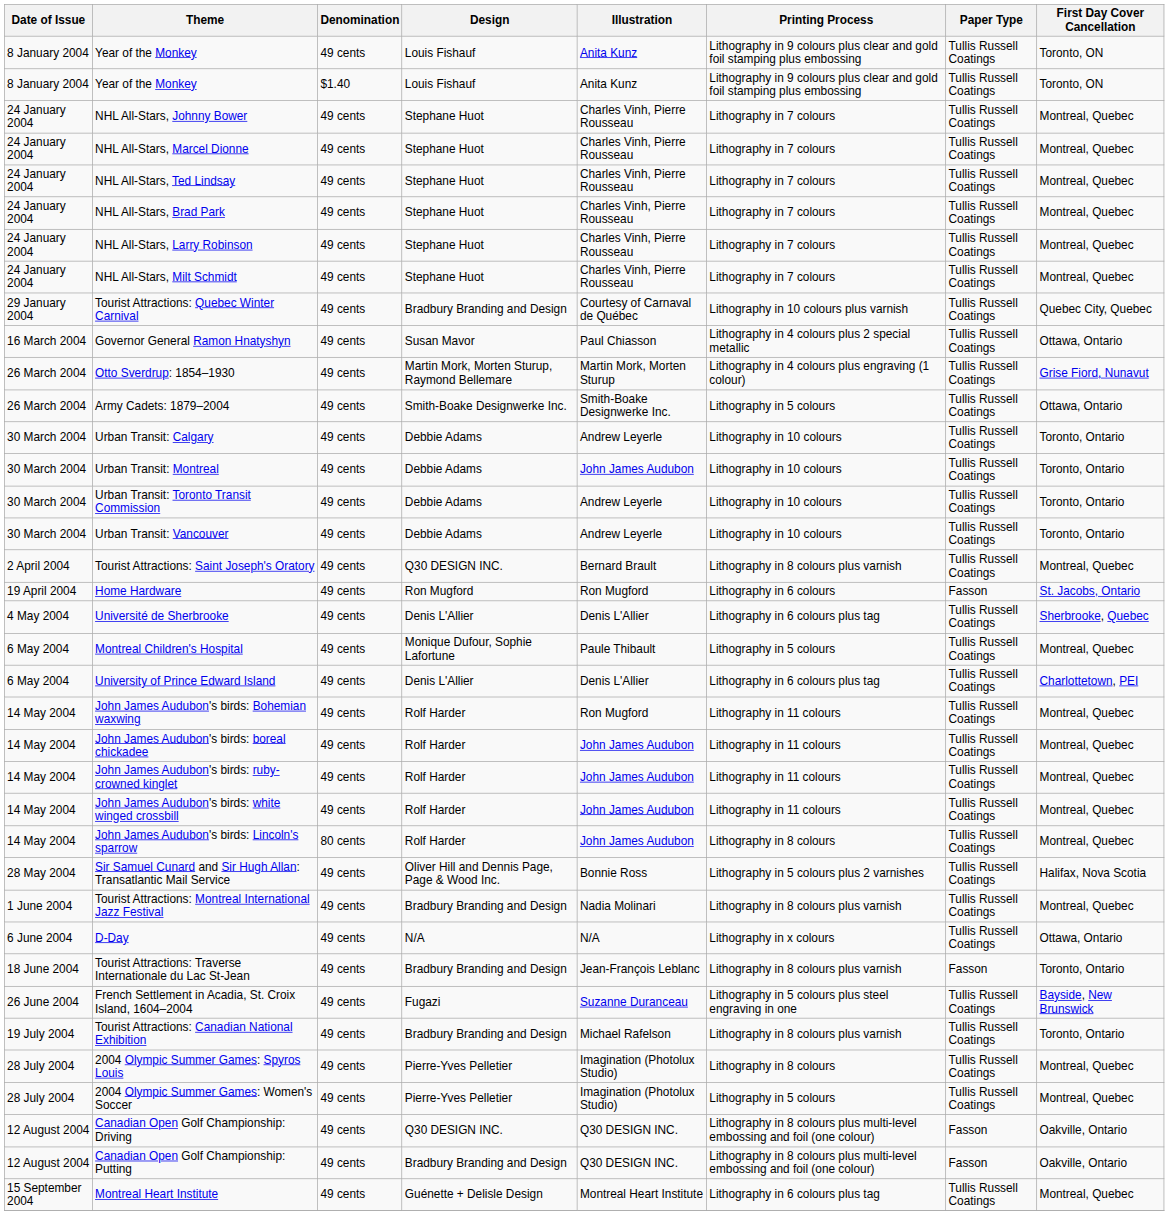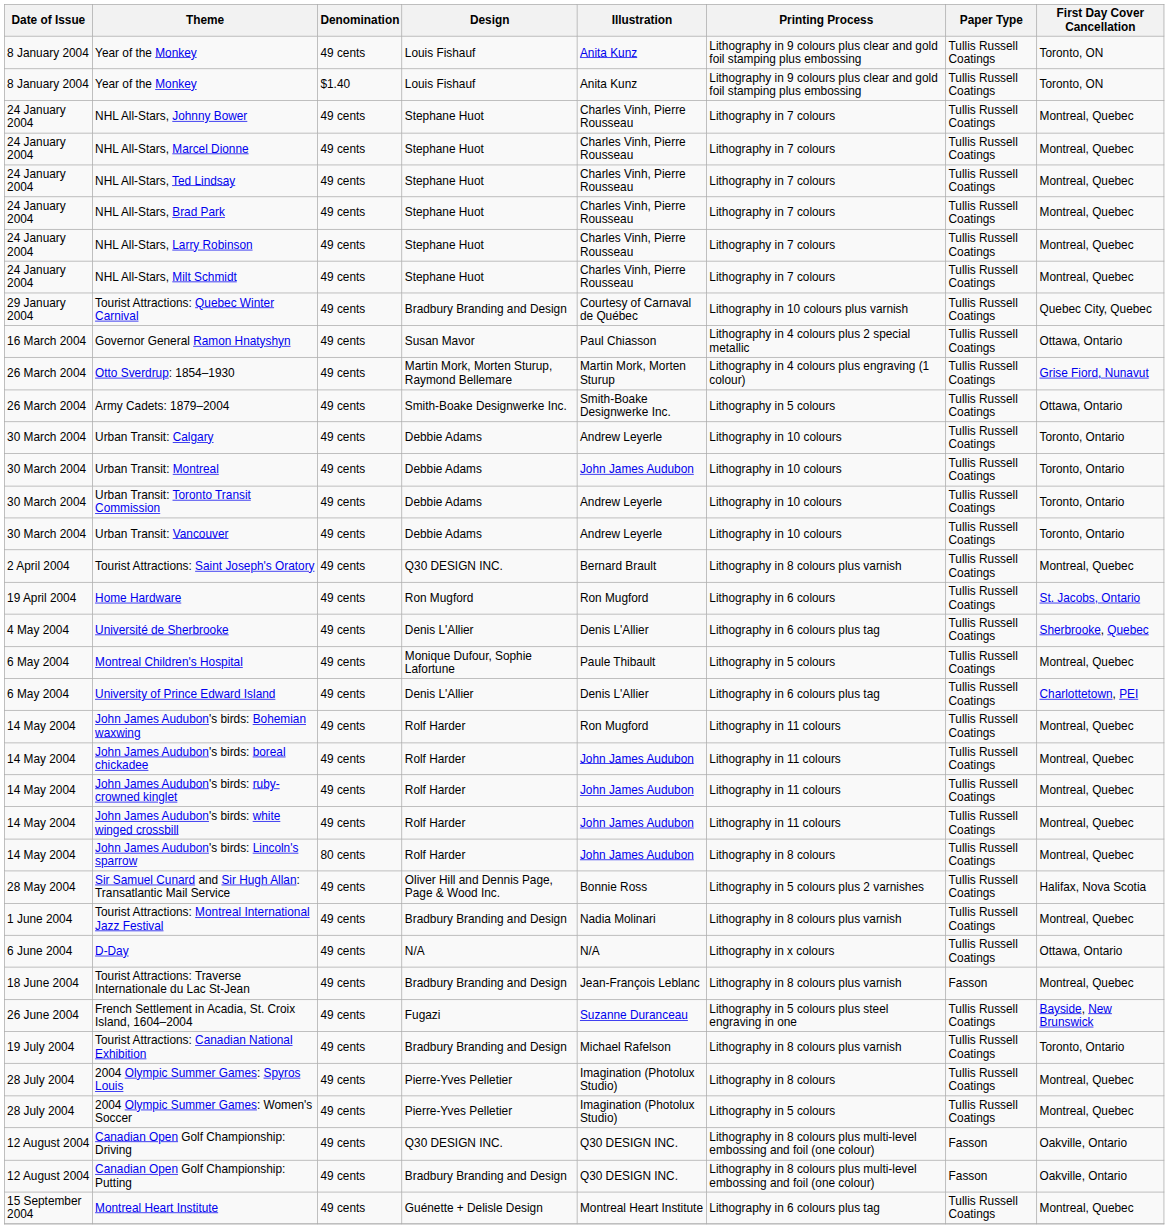 <table class="wikitable sortable">
 <tr>
 <th>Date of Issue</th>
 <th>Theme</th>
 <th>Denomination</th>
 <th>Design</th>
 <th>Illustration</th>
 <th>Printing Process</th>
 <th>Paper Type</th>
 <th>First Day Cover Cancellation</th>
 </tr>
 <tr>
 <td>8 January 2004 </td>
 <td>Year of the <a href='#'>Monkey</a></td>
 <td>49 cents</td>
 <td>Louis Fishauf</td>
 <td><a href='#'>Anita Kunz</a></td>
 <td>Lithography in 9 colours plus clear and gold foil stamping plus embossing</td>
 <td>Tullis Russell Coatings</td>
 <td>Toronto, ON</td>
 </tr>
 <tr>
 <td>8 January 2004</td>
 <td>Year of the <a href='#'>Monkey</a></td>
 <td>$1.40</td>
 <td>Louis Fishauf</td>
 <td>Anita Kunz</td>
 <td>Lithography in 9 colours plus clear and gold foil stamping plus embossing</td>
 <td>Tullis Russell Coatings</td>
 <td>Toronto, ON</td>
 </tr>
 <tr>
 <td>24 January 2004</td>
 <td>NHL All-Stars, <a href='#'>Johnny Bower</a></td>
 <td>49 cents</td>
 <td>Stephane Huot</td>
 <td>Charles Vinh, Pierre Rousseau</td>
 <td>Lithography in 7 colours</td>
 <td>Tullis Russell Coatings</td>
 <td>Montreal, Quebec</td>
 </tr>
 <tr>
 <td>24 January 2004</td>
 <td>NHL All-Stars, <a href='#'>Marcel Dionne</a></td>
 <td>49 cents</td>
 <td>Stephane Huot</td>
 <td>Charles Vinh, Pierre Rousseau</td>
 <td>Lithography in 7 colours</td>
 <td>Tullis Russell Coatings</td>
 <td>Montreal, Quebec</td>
 </tr>
 <tr>
 <td>24 January 2004</td>
 <td>NHL All-Stars, <a href='#'>Ted Lindsay</a></td>
 <td>49 cents</td>
 <td>Stephane Huot</td>
 <td>Charles Vinh, Pierre Rousseau</td>
 <td>Lithography in 7 colours</td>
 <td>Tullis Russell Coatings</td>
 <td>Montreal, Quebec</td>
 </tr>
 <tr>
 <td>24 January 2004</td>
 <td>NHL All-Stars, <a href='#'>Brad Park</a></td>
 <td>49 cents</td>
 <td>Stephane Huot</td>
 <td>Charles Vinh, Pierre Rousseau</td>
 <td>Lithography in 7 colours</td>
 <td>Tullis Russell Coatings</td>
 <td>Montreal, Quebec</td>
 </tr>
 <tr>
 <td>24 January 2004</td>
 <td>NHL All-Stars, <a href='#'>Larry Robinson</a></td>
 <td>49 cents</td>
 <td>Stephane Huot</td>
 <td>Charles Vinh, Pierre Rousseau</td>
 <td>Lithography in 7 colours</td>
 <td>Tullis Russell Coatings</td>
 <td>Montreal, Quebec</td>
 </tr>
 <tr>
 <td>24 January 2004</td>
 <td>NHL All-Stars, <a href='#'>Milt Schmidt</a></td>
 <td>49 cents</td>
 <td>Stephane Huot</td>
 <td>Charles Vinh, Pierre Rousseau</td>
 <td>Lithography in 7 colours</td>
 <td>Tullis Russell Coatings</td>
 <td>Montreal, Quebec</td>
 </tr>
 <tr>
 <td>29 January 2004</td>
 <td>Tourist Attractions: <a href='#'>Quebec Winter Carnival</a></td>
 <td>49 cents</td>
 <td>Bradbury Branding and Design</td>
 <td>Courtesy of Carnaval de Québec</td>
 <td>Lithography in 10 colours plus varnish</td>
 <td>Tullis Russell Coatings</td>
 <td>Quebec City, Quebec</td>
 </tr>
 <tr>
 <td>16 March 2004</td>
 <td>Governor General <a href='#'>Ramon Hnatyshyn</a></td>
 <td>49 cents</td>
 <td>Susan Mavor</td>
 <td>Paul Chiasson</td>
 <td>Lithography in 4 colours plus 2 special metallic</td>
 <td>Tullis Russell Coatings</td>
 <td>Ottawa, Ontario</td>
 </tr>
 <tr>
 <td>26 March 2004</td>
 <td><a href='#'>Otto Sverdrup</a>: 1854–1930</td>
 <td>49 cents</td>
 <td>Martin Mork, Morten Sturup, Raymond Bellemare</td>
 <td>Martin Mork, Morten Sturup</td>
 <td>Lithography in 4 colours plus engraving (1 colour)</td>
 <td>Tullis Russell Coatings</td>
 <td><a href='#'>Grise Fiord, Nunavut</a></td>
 </tr>
 <tr>
 <td>26 March 2004</td>
 <td>Army Cadets: 1879–2004</td>
 <td>49 cents</td>
 <td>Smith-Boake Designwerke Inc.</td>
 <td>Smith-Boake Designwerke Inc.</td>
 <td>Lithography in 5 colours</td>
 <td>Tullis Russell Coatings</td>
 <td>Ottawa, Ontario</td>
 </tr>
 <tr>
 <td>30 March 2004</td>
 <td>Urban Transit: <a href='#'>Calgary</a></td>
 <td>49 cents</td>
 <td>Debbie Adams</td>
 <td>Andrew Leyerle</td>
 <td>Lithography in 10 colours</td>
 <td>Tullis Russell Coatings</td>
 <td>Toronto, Ontario</td>
 </tr>
 <tr>
 <td>30 March 2004</td>
 <td>Urban Transit: <a href='#'>Montreal</a></td>
 <td>49 cents</td>
 <td>Debbie Adams</td>
 <td><a href='#'>John James Audubon</a></td>
 <td>Lithography in 10 colours</td>
 <td>Tullis Russell Coatings</td>
 <td>Toronto, Ontario</td>
 </tr>
 <tr>
 <td>30 March 2004</td>
 <td>Urban Transit: <a href='#'>Toronto Transit Commission</a></td>
 <td>49 cents</td>
 <td>Debbie Adams</td>
 <td>Andrew Leyerle</td>
 <td>Lithography in 10 colours</td>
 <td>Tullis Russell Coatings</td>
 <td>Toronto, Ontario</td>
 </tr>
 <tr>
 <td>30 March 2004</td>
 <td>Urban Transit: <a href='#'>Vancouver</a></td>
 <td>49 cents</td>
 <td>Debbie Adams</td>
 <td>Andrew Leyerle</td>
 <td>Lithography in 10 colours</td>
 <td>Tullis Russell Coatings</td>
 <td>Toronto, Ontario</td>
 </tr>
 <tr>
 <td>2 April 2004 </td>
 <td>Tourist Attractions: <a href='#'>Saint Joseph's Oratory</a></td>
 <td>49 cents</td>
 <td>Q30 DESIGN INC.</td>
 <td>Bernard Brault</td>
 <td>Lithography in 8 colours plus varnish</td>
 <td>Tullis Russell Coatings</td>
 <td>Montreal, Quebec</td>
 </tr>
 <tr>
 <td>19 April 2004</td>
 <td><a href='#'>Home Hardware</a></td>
 <td>49 cents</td>
 <td>Ron Mugford</td>
 <td>Ron Mugford</td>
 <td>Lithography in 6 colours</td>
-<td>Fasson</td>
+<td>Tullis Russell Coatings</td>
 <td><a href='#'>St. Jacobs, Ontario</a></td>
 </tr>
 <tr>
 <td>4 May 2004</td>
 <td><a href='#'>Université de Sherbrooke</a></td>
 <td>49 cents</td>
 <td>Denis L'Allier</td>
 <td>Denis L'Allier</td>
 <td>Lithography in 6 colours plus tag</td>
 <td>Tullis Russell Coatings</td>
 <td><a href='#'>Sherbrooke</a>, <a href='#'>Quebec</a></td>
 </tr>
 <tr>
 <td>6 May 2004</td>
 <td><a href='#'>Montreal Children's Hospital</a></td>
 <td>49 cents</td>
 <td>Monique Dufour, Sophie Lafortune</td>
 <td>Paule Thibault</td>
 <td>Lithography in 5 colours</td>
 <td>Tullis Russell Coatings</td>
 <td>Montreal, Quebec</td>
 </tr>
 <tr>
 <td>6 May 2004</td>
 <td><a href='#'>University of Prince Edward Island</a></td>
 <td>49 cents</td>
 <td>Denis L'Allier</td>
 <td>Denis L'Allier</td>
 <td>Lithography in 6 colours plus tag</td>
 <td>Tullis Russell Coatings</td>
 <td><a href='#'>Charlottetown</a>, <a href='#'>PEI</a></td>
 </tr>
 <tr>
 <td>14 May 2004</td>
 <td><a href='#'>John James Audubon</a>'s birds: <a href='#'>Bohemian waxwing</a></td>
 <td>49 cents</td>
 <td>Rolf Harder</td>
 <td>Ron Mugford</td>
 <td>Lithography in 11 colours</td>
 <td>Tullis Russell Coatings</td>
 <td>Montreal, Quebec</td>
 </tr>
 <tr>
 <td>14 May 2004</td>
 <td><a href='#'>John James Audubon</a>'s birds: <a href='#'>boreal chickadee</a></td>
 <td>49 cents</td>
 <td>Rolf Harder</td>
 <td><a href='#'>John James Audubon</a></td>
 <td>Lithography in 11 colours</td>
 <td>Tullis Russell Coatings</td>
 <td>Montreal, Quebec</td>
 </tr>
 <tr>
 <td>14 May 2004</td>
 <td><a href='#'>John James Audubon</a>'s birds: <a href='#'>ruby-crowned kinglet</a></td>
 <td>49 cents</td>
 <td>Rolf Harder</td>
 <td><a href='#'>John James Audubon</a></td>
 <td>Lithography in 11 colours</td>
 <td>Tullis Russell Coatings</td>
 <td>Montreal, Quebec</td>
 </tr>
 <tr>
 <td>14 May 2004</td>
 <td><a href='#'>John James Audubon</a>'s birds: <a href='#'>white winged crossbill</a></td>
 <td>49 cents</td>
 <td>Rolf Harder</td>
 <td><a href='#'>John James Audubon</a></td>
 <td>Lithography in 11 colours</td>
 <td>Tullis Russell Coatings</td>
 <td>Montreal, Quebec</td>
 </tr>
 <tr>
 <td>14 May 2004</td>
 <td><a href='#'>John James Audubon</a>'s birds: <a href='#'>Lincoln's sparrow</a></td>
 <td>80 cents</td>
 <td>Rolf Harder</td>
 <td><a href='#'>John James Audubon</a></td>
 <td>Lithography in 8 colours</td>
 <td>Tullis Russell Coatings</td>
 <td>Montreal, Quebec</td>
 </tr>
 <tr>
 <td>28 May 2004</td>
 <td><a href='#'>Sir Samuel Cunard</a> and <a href='#'>Sir Hugh Allan</a>: Transatlantic Mail Service</td>
 <td>49 cents</td>
 <td>Oliver Hill and Dennis Page, Page & Wood Inc.</td>
 <td>Bonnie Ross</td>
 <td>Lithography in 5 colours plus 2 varnishes</td>
 <td>Tullis Russell Coatings</td>
 <td>Halifax, Nova Scotia</td>
 </tr>
 <tr>
 <td>1 June 2004</td>
 <td>Tourist Attractions: <a href='#'>Montreal International Jazz Festival</a></td>
 <td>49 cents</td>
 <td>Bradbury Branding and Design</td>
 <td>Nadia Molinari</td>
 <td>Lithography in 8 colours plus varnish</td>
 <td>Tullis Russell Coatings</td>
 <td>Montreal, Quebec</td>
 </tr>
 <tr>
 <td>6 June 2004</td>
 <td><a href='#'>D-Day</a></td>
 <td>49 cents</td>
 <td>N/A</td>
 <td>N/A</td>
 <td>Lithography in x colours</td>
 <td>Tullis Russell Coatings</td>
 <td>Ottawa, Ontario</td>
 </tr>
 <tr>
 <td>18 June 2004</td>
 <td>Tourist Attractions: Traverse Internationale du Lac St-Jean</td>
 <td>49 cents</td>
 <td>Bradbury Branding and Design</td>
 <td>Jean-François Leblanc</td>
 <td>Lithography in 8 colours plus varnish</td>
 <td>Fasson</td>
-<td>Toronto, Ontario</td>
+<td>Montreal, Quebec</td>
 </tr>
 <tr>
 <td>26 June 2004</td>
 <td>French Settlement in Acadia, St. Croix Island, 1604–2004</td>
 <td>49 cents</td>
 <td>Fugazi</td>
 <td><a href='#'>Suzanne Duranceau</a></td>
 <td>Lithography in 5 colours plus steel engraving in one</td>
 <td>Tullis Russell Coatings</td>
 <td><a href='#'>Bayside</a>, <a href='#'>New Brunswick</a></td>
 </tr>
 <tr>
 <td>19 July 2004 </td>
 <td>Tourist Attractions: <a href='#'>Canadian National Exhibition</a></td>
 <td>49 cents</td>
 <td>Bradbury Branding and Design</td>
 <td>Michael Rafelson</td>
 <td>Lithography in 8 colours plus varnish</td>
 <td>Tullis Russell Coatings</td>
 <td>Toronto, Ontario</td>
 </tr>
 <tr>
 <td>28 July 2004</td>
 <td>2004 <a href='#'>Olympic Summer Games</a>: <a href='#'>Spyros Louis</a></td>
 <td>49 cents</td>
 <td>Pierre-Yves Pelletier</td>
 <td>Imagination (Photolux Studio)</td>
 <td>Lithography in 8 colours</td>
 <td>Tullis Russell Coatings</td>
 <td>Montreal, Quebec</td>
 </tr>
 <tr>
 <td>28 July 2004</td>
 <td>2004 <a href='#'>Olympic Summer Games</a>: Women's Soccer</td>
 <td>49 cents</td>
 <td>Pierre-Yves Pelletier</td>
 <td>Imagination (Photolux Studio)</td>
 <td>Lithography in 5 colours</td>
 <td>Tullis Russell Coatings</td>
 <td>Montreal, Quebec</td>
 </tr>
 <tr>
 <td>12 August 2004</td>
 <td><a href='#'>Canadian Open</a> Golf Championship: Driving</td>
 <td>49 cents</td>
 <td>Q30 DESIGN INC.</td>
 <td>Q30 DESIGN INC.</td>
 <td>Lithography in 8 colours plus multi-level embossing and foil (one colour)</td>
 <td>Fasson</td>
 <td>Oakville, Ontario</td>
 </tr>
 <tr>
 <td>12 August 2004</td>
 <td><a href='#'>Canadian Open</a> Golf Championship: Putting</td>
 <td>49 cents</td>
 <td>Bradbury Branding and Design</td>
 <td>Q30 DESIGN INC.</td>
 <td>Lithography in 8 colours plus multi-level embossing and foil (one colour)</td>
 <td>Fasson</td>
 <td>Oakville, Ontario</td>
 </tr>
 <tr>
 <td>15 September 2004</td>
 <td><a href='#'>Montreal Heart Institute</a></td>
 <td>49 cents</td>
 <td>Guénette + Delisle Design</td>
 <td>Montreal Heart Institute</td>
 <td>Lithography in 6 colours plus tag</td>
 <td>Tullis Russell Coatings</td>
 <td>Montreal, Quebec</td>
 </tr>
 <tr>
 </tr>
 </table>
